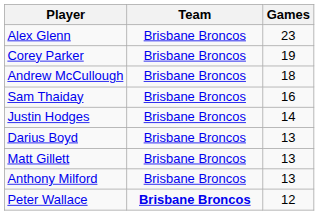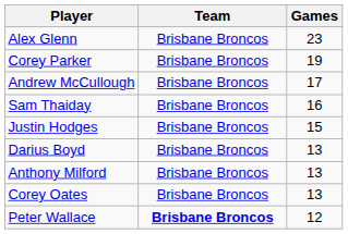 <table class="wikitable" style="text-align:center;">
 <tr>
 <th style="width:9em">Player</th>
 <th style="width:10em">Team</th>
 <th style="width:3.5em">Games</th>
 </tr>
 <tr>
 <td style="text-align:left;"><a href='#'>Alex Glenn</a></td>
 <td> <a href='#'>Brisbane Broncos</a></td>
 <td>23</td>
 </tr>
 <tr>
 <td style="text-align:left;"><a href='#'>Corey Parker</a></td>
 <td> <a href='#'>Brisbane Broncos</a></td>
 <td>19</td>
 </tr>
 <tr>
 <td style="text-align:left;"><a href='#'>Andrew McCullough</a></td>
 <td> <a href='#'>Brisbane Broncos</a></td>
-<td>18</td>
+<td>17</td>
 </tr>
 <tr>
 <td style="text-align:left;"><a href='#'>Sam Thaiday</a></td>
 <td> <a href='#'>Brisbane Broncos</a></td>
 <td>16</td>
 </tr>
 <tr>
 <td style="text-align:left;"><a href='#'>Justin Hodges</a></td>
 <td> <a href='#'>Brisbane Broncos</a></td>
-<td>14</td>
+<td>15</td>
 </tr>
 <tr>
 <td style="text-align:left;"><a href='#'>Darius Boyd</a></td>
-<td> <a href='#'>Brisbane Broncos</a></td>
-<td>13</td>
-</tr>
-<tr>
-<td style="text-align:left;"><a href='#'>Matt Gillett</a></td>
 <td> <a href='#'>Brisbane Broncos</a></td>
 <td>13</td>
 </tr>
 <tr>
 <td style="text-align:left;"><a href='#'>Anthony Milford</a></td>
 <td> <a href='#'>Brisbane Broncos</a></td>
 <td>13</td>
 </tr>
 <tr>
+<td style="text-align:left;"><a href='#'>Corey Oates</a></td>
+<td> <a href='#'>Brisbane Broncos</a></td>
+<td>13</td>
+</tr>
+<tr>
 <td style="text-align:left;"><a href='#'>Peter Wallace</a></td>
 <td><strong> <a href='#'>Brisbane Broncos</a></strong></td>
 <td>12</td>
 </tr>
 </table>
